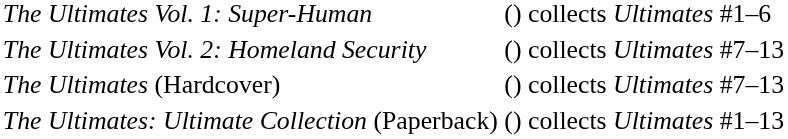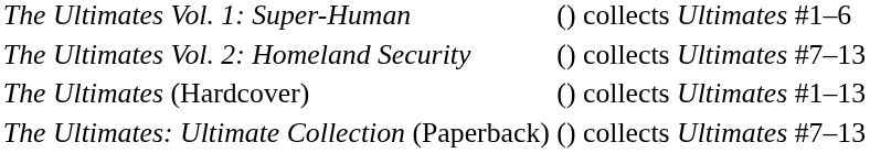 <table>
 <tr>
 <td><em>The Ultimates Vol. 1: Super-Human</em></td>
 <td>()</td>
 <td>collects <em>Ultimates</em> #1–6</td>
 </tr>
 <tr>
 <td><em>The Ultimates Vol. 2: Homeland Security</em></td>
 <td>()</td>
 <td>collects <em>Ultimates</em> #7–13</td>
 </tr>
 <tr>
 <td><em>The Ultimates</em> (Hardcover)</td>
 <td>()</td>
-<td>collects <em>Ultimates</em> #7–13</td>
+<td>collects <em>Ultimates</em> #1–13</td>
 </tr>
 <tr>
 <td><em>The Ultimates: Ultimate Collection</em> (Paperback)</td>
 <td>()</td>
-<td>collects <em>Ultimates</em> #1–13</td>
+<td>collects <em>Ultimates</em> #7–13</td>
 </tr>
 </table>
